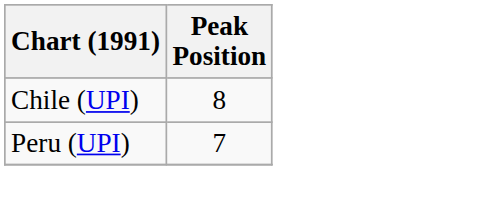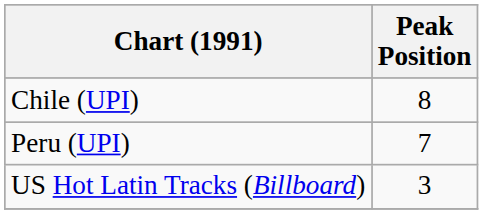 <table class="wikitable plainrowheaders">
 <tr>
 <th scope="col">Chart (1991)</th>
 <th scope="col">Peak <br> Position</th>
 </tr>
 <tr>
 <td>Chile (<a href='#'>UPI</a>)</td>
 <td style="text-align:center;">8</td>
 </tr>
 <tr>
 <td>Peru (<a href='#'>UPI</a>)</td>
 <td style="text-align:center;">7</td>
 </tr>
 <tr>
+<td>US <a href='#'>Hot Latin Tracks</a> (<em><a href='#'>Billboard</a></em>)</td>
+<td style="text-align:center;">3</td>
+</tr>
+<tr>
 </tr>
 </table>
